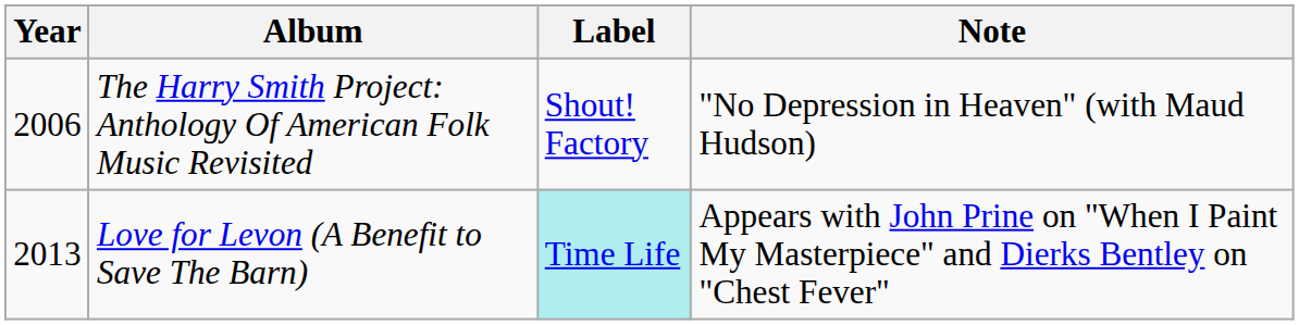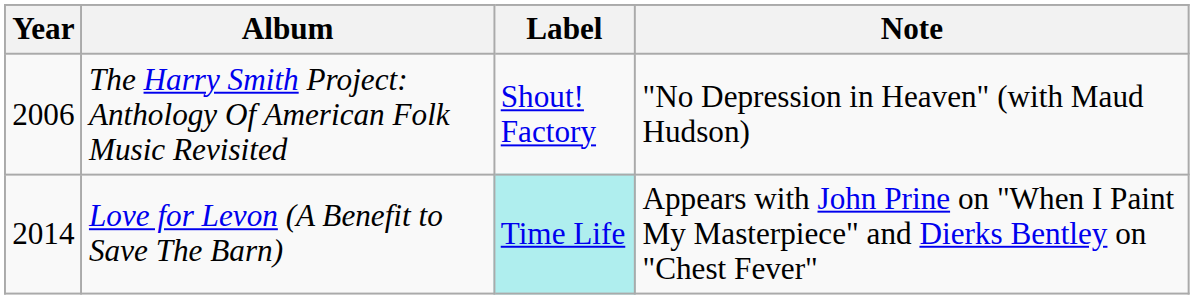 <table class="wikitable">
 <tr>
 <th scope="col">Year</th>
 <th scope="col">Album</th>
 <th scope="col">Label</th>
 <th scope="col">Note</th>
 </tr>
 <tr>
 <td>2006</td>
 <td scope="row"><em>The <a href='#'>Harry Smith</a> Project: Anthology Of American Folk Music Revisited</em></td>
 <td><a href='#'>Shout! Factory</a></td>
 <td>"No Depression in Heaven" (with Maud Hudson)</td>
 </tr>
 <tr>
-<td>2013</td>
+<td>2014</td>
 <td scope="row"><em><a href='#'>Love for Levon</a> (A Benefit to Save The Barn)</em></td>
 <td style="background: paleturquoise;"><a href='#'>Time Life</a></td>
 <td>Appears with <a href='#'>John Prine</a> on "When I Paint My Masterpiece" and <a href='#'>Dierks Bentley</a> on "Chest Fever"</td>
 </tr>
 </table>
